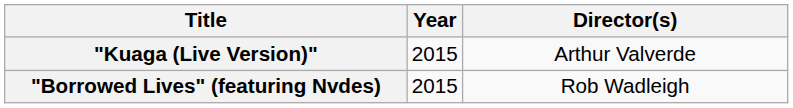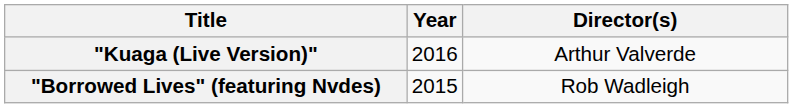 <table class="wikitable plainrowheaders" style="text-align:center;">
 <tr>
 <th scope="col" style="width:20em;">Title</th>
 <th scope="col">Year</th>
 <th scope="col" style="width:16em;">Director(s)</th>
 </tr>
 <tr>
 <th scope="row">"Kuaga (Live Version)"</th>
-<td>2015</td>
+<td>2016</td>
 <td>Arthur Valverde</td>
 </tr>
 <tr>
 <th scope="row">"Borrowed Lives" <span>(featuring Nvdes)</span></th>
 <td>2015</td>
 <td>Rob Wadleigh</td>
 </tr>
 </table>
